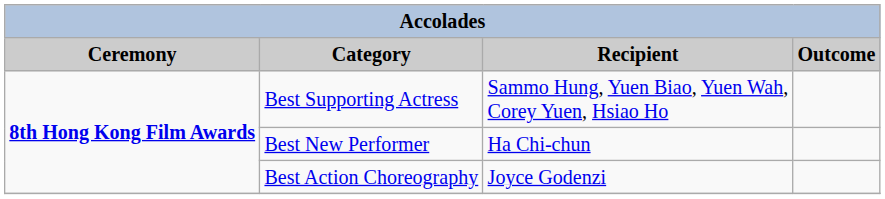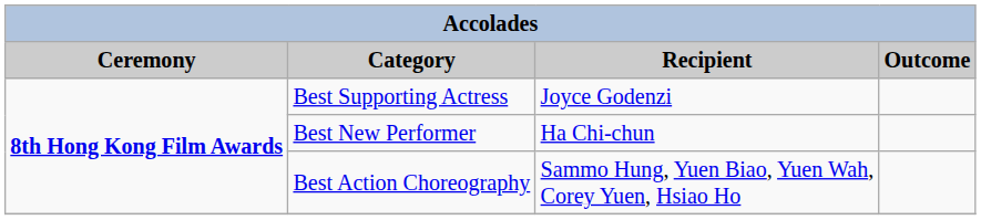 <table class="wikitable" style="font-size:95%">
 <tr style="background:#ccc; text-align:center;">
 <th colspan="4" style="background: LightSteelBlue;">Accolades</th>
 </tr>
 <tr style="background:#ccc; text-align:center;">
 <th style="background:#ccc">Ceremony</th>
 <th style="background:#ccc">Category</th>
 <th style="background:#ccc">Recipient</th>
 <th style="background:#ccc">Outcome</th>
 </tr>
 <tr>
 <td rowspan=3><strong><a href='#'>8th Hong Kong Film Awards</a></strong></td>
 <td><a href='#'>Best Supporting Actress</a></td>
-<td><a href='#'>Sammo Hung</a>, <a href='#'>Yuen Biao</a>, <a href='#'>Yuen Wah</a>, <br><a href='#'>Corey Yuen</a>, <a href='#'>Hsiao Ho</a></td>
+<td><a href='#'>Joyce Godenzi</a></td>
 <td></td>
 </tr>
 <tr>
 <td><a href='#'>Best New Performer</a></td>
 <td><a href='#'>Ha Chi-chun</a></td>
 <td></td>
 </tr>
 <tr>
 <td><a href='#'>Best Action Choreography</a></td>
-<td><a href='#'>Joyce Godenzi</a></td>
+<td><a href='#'>Sammo Hung</a>, <a href='#'>Yuen Biao</a>, <a href='#'>Yuen Wah</a>, <br><a href='#'>Corey Yuen</a>, <a href='#'>Hsiao Ho</a></td>
 <td></td>
 </tr>
 <tr>
 </tr>
 </table>
